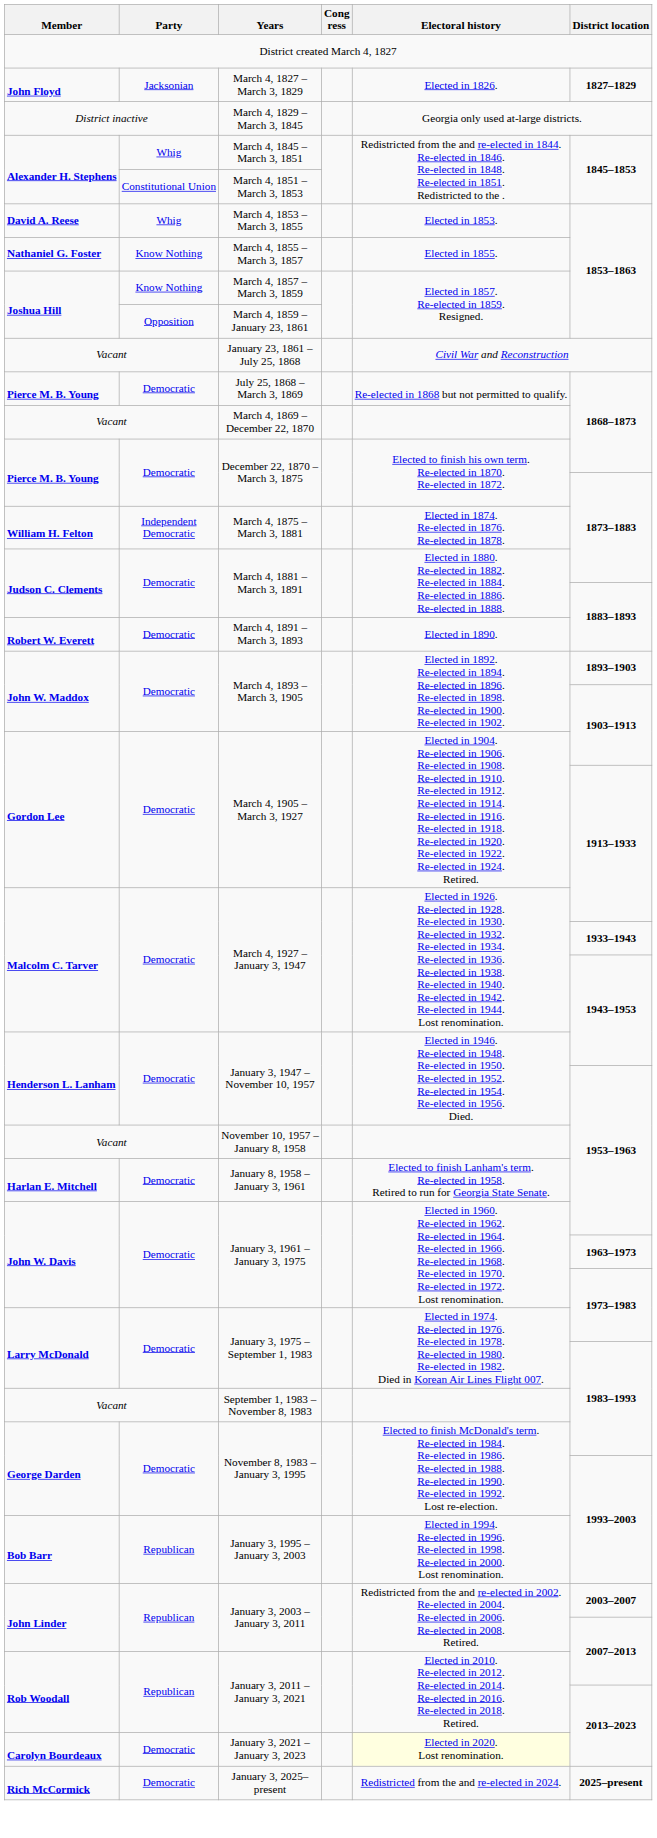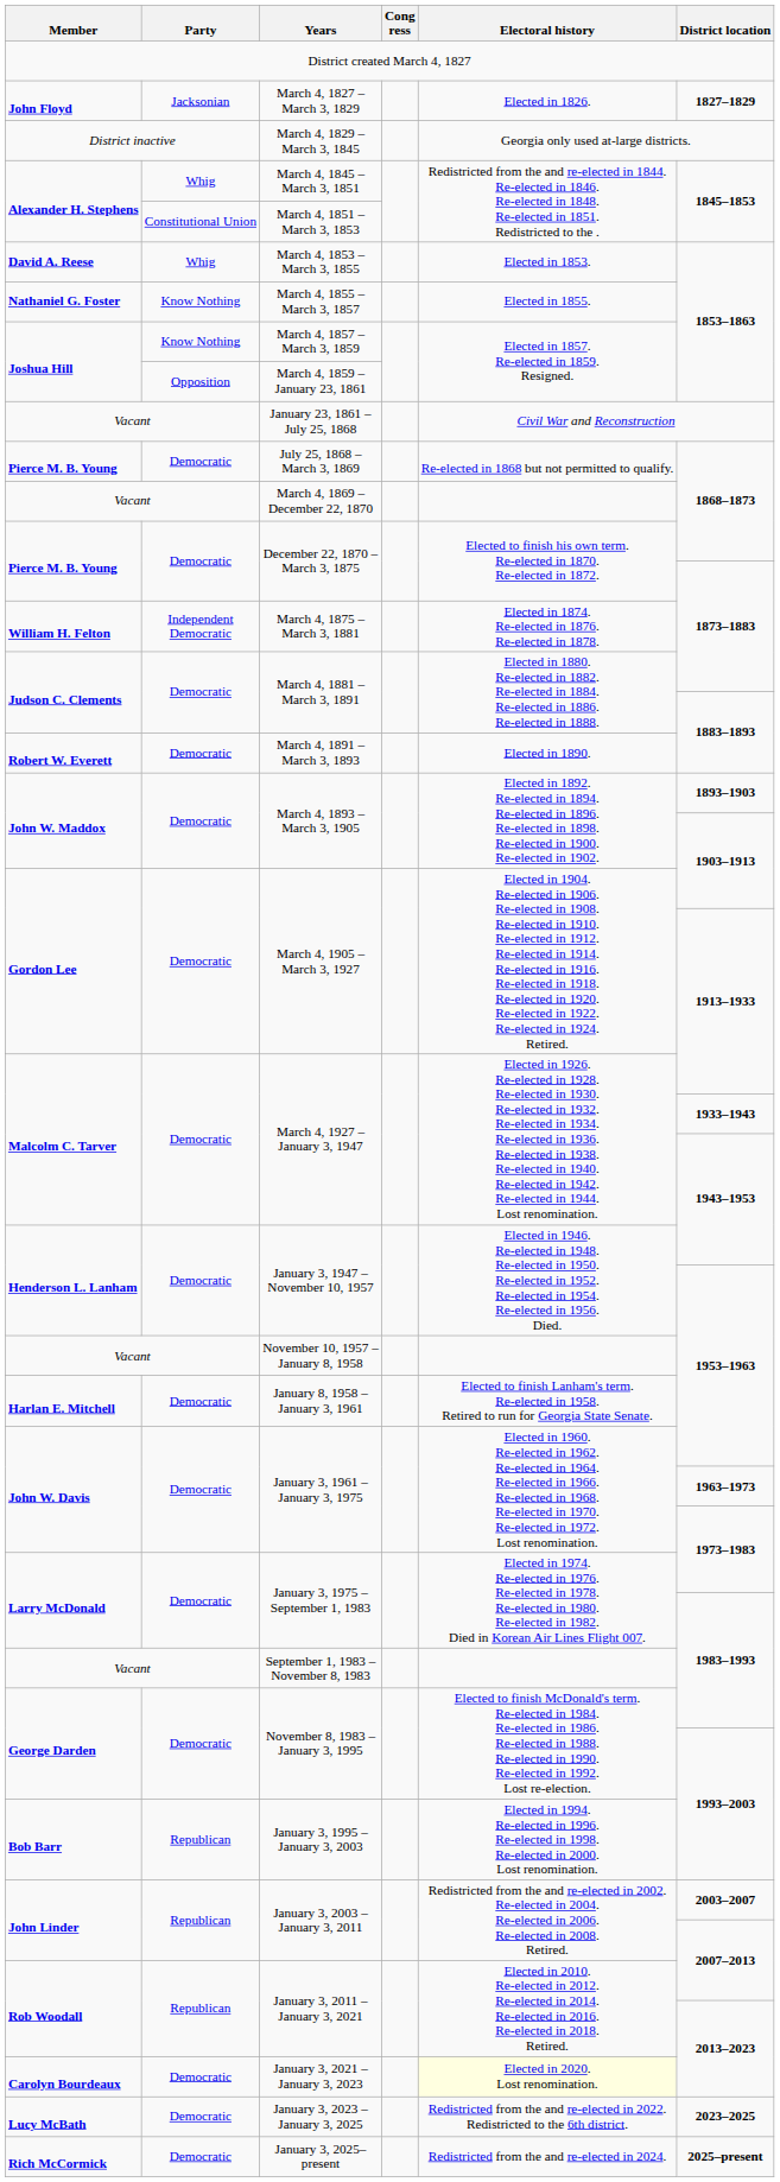 <table class="wikitable" style="text-align:center">
 <tr valign="bottom">
 <th>Member</th>
 <th>Party</th>
 <th>Years</th>
 <th>Cong<br>ress</th>
 <th>Electoral history</th>
 <th>District location</th>
 </tr>
 <tr style="height:3em">
 <td colspan="6">District created March 4, 1827</td>
 </tr>
 <tr style="height:3em">
 <td align="left"><br><strong><a href='#'>John Floyd</a></strong><br></td>
 <td><a href='#'>Jacksonian</a></td>
 <td nowrap="">March 4, 1827 –<br>March 3, 1829</td>
 <td></td>
 <td><a href='#'>Elected in 1826</a>.<br></td>
 <td><strong>1827–1829</strong><br></td>
 </tr>
 <tr style="height:3em">
 <td colspan="2"><em>District inactive</em></td>
 <td nowrap="">March 4, 1829 –<br>March 3, 1845</td>
 <td></td>
 <td colspan=2>Georgia only used at-large districts.</td>
 </tr>
 <tr style="height:3em">
 <td rowspan="2" nowrap="" align="left"><br><strong><a href='#'>Alexander H. Stephens</a></strong><br></td>
 <td><a href='#'>Whig</a></td>
 <td nowrap="">March 4, 1845 –<br>March 3, 1851</td>
 <td rowspan="2"></td>
 <td rowspan="2">Redistricted from the  and <a href='#'>re-elected in 1844</a>.<br><a href='#'>Re-elected in 1846</a>.<br><a href='#'>Re-elected in 1848</a>.<br><a href='#'>Re-elected in 1851</a>.<br>Redistricted to the .</td>
 <td rowspan="2"><strong>1845–1853</strong><br></td>
 </tr>
 <tr style="height:3em">
 <td><a href='#'>Constitutional Union</a></td>
 <td nowrap="">March 4, 1851 –<br>March 3, 1853</td>
 </tr>
 <tr style="height:3em">
 <td align="left"><strong><a href='#'>David A. Reese</a></strong><br></td>
 <td><a href='#'>Whig</a></td>
 <td nowrap="">March 4, 1853 –<br>March 3, 1855</td>
 <td></td>
 <td><a href='#'>Elected in 1853</a>.<br></td>
 <td rowspan="4"><strong>1853–1863</strong><br></td>
 </tr>
 <tr style="height:3em">
 <td align="left"><strong><a href='#'>Nathaniel G. Foster</a></strong><br></td>
 <td><a href='#'>Know Nothing</a></td>
 <td nowrap="">March 4, 1855 –<br>March 3, 1857</td>
 <td></td>
 <td><a href='#'>Elected in 1855</a>.<br></td>
 </tr>
 <tr style="height:3em">
 <td rowspan="2" nowrap="" align="left"><br><strong><a href='#'>Joshua Hill</a></strong><br></td>
 <td><a href='#'>Know Nothing</a></td>
 <td nowrap="">March 4, 1857 –<br>March 3, 1859</td>
 <td rowspan="2"></td>
 <td rowspan="2"><a href='#'>Elected in 1857</a>.<br><a href='#'>Re-elected in 1859</a>.<br>Resigned.</td>
 </tr>
 <tr style="height:3em">
 <td><a href='#'>Opposition</a></td>
 <td nowrap="">March 4, 1859 –<br>January 23, 1861</td>
 </tr>
 <tr style="height:3em">
 <td colspan=2><em>Vacant</em></td>
 <td nowrap="">January 23, 1861 –<br>July 25, 1868</td>
 <td></td>
 <td colspan=2><em><a href='#'>Civil War</a> and <a href='#'>Reconstruction</a></em></td>
 </tr>
 <tr style="height:3em">
 <td align="left"><br><strong><a href='#'>Pierce M. B. Young</a></strong><br></td>
 <td><a href='#'>Democratic</a></td>
 <td nowrap="">July 25, 1868 –<br>March 3, 1869</td>
 <td></td>
 <td><br><a href='#'>Re-elected in 1868</a> but not permitted to qualify.</td>
 <td rowspan="3"><strong>1868–1873</strong><br></td>
 </tr>
 <tr style="height:3em">
 <td colspan="2"><em>Vacant</em></td>
 <td nowrap="">March 4, 1869 –<br>December 22, 1870</td>
 <td></td>
 </tr>
 <tr style="height:3em">
 <td rowspan="2" align="left"><br><strong><a href='#'>Pierce M. B. Young</a></strong><br></td>
 <td rowspan="2" ><a href='#'>Democratic</a></td>
 <td rowspan="2" nowrap="">December 22, 1870 –<br>March 3, 1875</td>
 <td rowspan="2"></td>
 <td rowspan="2"><a href='#'>Elected to finish his own term</a>.<br><a href='#'>Re-elected in 1870</a>.<br><a href='#'>Re-elected in 1872</a>.<br></td>
 </tr>
 <tr style="height:3em">
 <td rowspan="3"><strong>1873–1883</strong><br></td>
 </tr>
 <tr style="height:3em">
 <td align="left"><br><strong><a href='#'>William H. Felton</a></strong><br></td>
 <td><a href='#'>Independent<br>Democratic</a></td>
 <td nowrap="">March 4, 1875 –<br>March 3, 1881</td>
 <td></td>
 <td><a href='#'>Elected in 1874</a>.<br><a href='#'>Re-elected in 1876</a>.<br><a href='#'>Re-elected in 1878</a>.<br></td>
 </tr>
 <tr style="height:3em">
 <td rowspan="2" align="left"><br><strong><a href='#'>Judson C. Clements</a></strong><br></td>
 <td rowspan="2" ><a href='#'>Democratic</a></td>
 <td rowspan="2" nowrap="">March 4, 1881 –<br>March 3, 1891</td>
 <td rowspan="2"></td>
 <td rowspan="2"><a href='#'>Elected in 1880</a>.<br><a href='#'>Re-elected in 1882</a>.<br><a href='#'>Re-elected in 1884</a>.<br><a href='#'>Re-elected in 1886</a>.<br><a href='#'>Re-elected in 1888</a>.<br></td>
 </tr>
 <tr style="height:3em">
 <td rowspan="2"><strong>1883–1893</strong><br></td>
 </tr>
 <tr style="height:3em">
 <td align="left"><br><strong><a href='#'>Robert W. Everett</a></strong><br></td>
 <td><a href='#'>Democratic</a></td>
 <td nowrap="">March 4, 1891 –<br>March 3, 1893</td>
 <td></td>
 <td><a href='#'>Elected in 1890</a>.<br></td>
 </tr>
 <tr style="height:3em">
 <td rowspan="2" align="left"><br><strong><a href='#'>John W. Maddox</a></strong><br></td>
 <td rowspan="2" ><a href='#'>Democratic</a></td>
 <td rowspan="2" nowrap="">March 4, 1893 –<br>March 3, 1905</td>
 <td rowspan="2"></td>
 <td rowspan="2"><a href='#'>Elected in 1892</a>.<br><a href='#'>Re-elected in 1894</a>.<br><a href='#'>Re-elected in 1896</a>.<br><a href='#'>Re-elected in 1898</a>.<br><a href='#'>Re-elected in 1900</a>.<br><a href='#'>Re-elected in 1902</a>.<br></td>
 <td><strong>1893–1903</strong><br></td>
 </tr>
 <tr style="height:3em">
 <td rowspan="2"><strong>1903–1913</strong><br></td>
 </tr>
 <tr style="height:3em">
 <td rowspan="2" align="left"><br><strong><a href='#'>Gordon Lee</a></strong><br></td>
 <td rowspan="2" ><a href='#'>Democratic</a></td>
 <td rowspan="2" nowrap="">March 4, 1905 –<br>March 3, 1927</td>
 <td rowspan="2"></td>
 <td rowspan="2"><a href='#'>Elected in 1904</a>.<br><a href='#'>Re-elected in 1906</a>.<br><a href='#'>Re-elected in 1908</a>.<br><a href='#'>Re-elected in 1910</a>.<br><a href='#'>Re-elected in 1912</a>.<br><a href='#'>Re-elected in 1914</a>.<br><a href='#'>Re-elected in 1916</a>.<br><a href='#'>Re-elected in 1918</a>.<br><a href='#'>Re-elected in 1920</a>.<br><a href='#'>Re-elected in 1922</a>.<br><a href='#'>Re-elected in 1924</a>.<br>Retired.</td>
 </tr>
 <tr style="height:3em">
 <td rowspan="2"><strong>1913–1933</strong><br></td>
 </tr>
 <tr style="height:3em">
 <td rowspan="3" align="left"> <br> <strong><a href='#'>Malcolm C. Tarver</a></strong><br></td>
 <td rowspan="3" ><a href='#'>Democratic</a></td>
 <td rowspan="3" nowrap="">March 4, 1927 –<br>January 3, 1947</td>
 <td rowspan="3"></td>
 <td rowspan="3"><a href='#'>Elected in 1926</a>.<br><a href='#'>Re-elected in 1928</a>.<br><a href='#'>Re-elected in 1930</a>.<br><a href='#'>Re-elected in 1932</a>.<br><a href='#'>Re-elected in 1934</a>.<br><a href='#'>Re-elected in 1936</a>.<br><a href='#'>Re-elected in 1938</a>.<br><a href='#'>Re-elected in 1940</a>.<br><a href='#'>Re-elected in 1942</a>.<br><a href='#'>Re-elected in 1944</a>.<br>Lost renomination.</td>
 </tr>
 <tr style="height:3em">
 <td><strong>1933–1943</strong><br></td>
 </tr>
 <tr style="height:3em">
 <td rowspan="2"><strong>1943–1953</strong><br></td>
 </tr>
 <tr style="height:3em">
 <td rowspan="2" align="left"><br><strong><a href='#'>Henderson L. Lanham</a></strong><br></td>
 <td rowspan="2" ><a href='#'>Democratic</a></td>
 <td rowspan="2" nowrap="">January 3, 1947 –<br>November 10, 1957</td>
 <td rowspan="2"></td>
 <td rowspan="2"><a href='#'>Elected in 1946</a>.<br><a href='#'>Re-elected in 1948</a>.<br><a href='#'>Re-elected in 1950</a>.<br><a href='#'>Re-elected in 1952</a>.<br><a href='#'>Re-elected in 1954</a>.<br><a href='#'>Re-elected in 1956</a>.<br>Died.</td>
 </tr>
 <tr style="height:3em">
 <td rowspan="4"><strong>1953–1963</strong><br></td>
 </tr>
 <tr style="height:3em">
 <td colspan="2"><em>Vacant</em></td>
 <td nowrap="">November 10, 1957 –<br>January 8, 1958</td>
 <td></td>
 <td></td>
 </tr>
 <tr style="height:3em">
 <td align="left"><br><strong><a href='#'>Harlan E. Mitchell</a></strong><br></td>
 <td><a href='#'>Democratic</a></td>
 <td nowrap="">January 8, 1958 –<br>January 3, 1961</td>
 <td></td>
 <td><a href='#'>Elected to finish Lanham's term</a>.<br><a href='#'>Re-elected in 1958</a>.<br>Retired to run for <a href='#'>Georgia State Senate</a>.</td>
 </tr>
 <tr style="height:3em">
 <td rowspan="3" align="left"><br><strong><a href='#'>John W. Davis</a></strong><br></td>
 <td rowspan="3" ><a href='#'>Democratic</a></td>
 <td rowspan="3" nowrap="">January 3, 1961 –<br>January 3, 1975</td>
 <td rowspan="3"></td>
 <td rowspan="3"><a href='#'>Elected in 1960</a>.<br><a href='#'>Re-elected in 1962</a>.<br><a href='#'>Re-elected in 1964</a>.<br><a href='#'>Re-elected in 1966</a>.<br><a href='#'>Re-elected in 1968</a>.<br><a href='#'>Re-elected in 1970</a>.<br><a href='#'>Re-elected in 1972</a>.<br>Lost renomination.</td>
 </tr>
 <tr style="height:3em">
 <td><strong>1963–1973</strong><br></td>
 </tr>
 <tr style="height:3em">
 <td rowspan="2"><strong>1973–1983</strong><br></td>
 </tr>
 <tr style="height:3em">
 <td rowspan="2" align="left"><br><strong><a href='#'>Larry McDonald</a></strong><br></td>
 <td rowspan="2" ><a href='#'>Democratic</a></td>
 <td rowspan="2" nowrap="">January 3, 1975 –<br>September 1, 1983</td>
 <td rowspan="2"></td>
 <td rowspan="2"><a href='#'>Elected in 1974</a>.<br><a href='#'>Re-elected in 1976</a>.<br><a href='#'>Re-elected in 1978</a>.<br><a href='#'>Re-elected in 1980</a>.<br><a href='#'>Re-elected in 1982</a>.<br>Died in <a href='#'>Korean Air Lines Flight 007</a>.</td>
 </tr>
 <tr style="height:3em">
 <td rowspan="3"><strong>1983–1993</strong><br></td>
 </tr>
 <tr style="height:3em">
 <td colspan="2"><em>Vacant</em></td>
 <td nowrap="">September 1, 1983 –<br>November 8, 1983</td>
 <td></td>
 </tr>
 <tr style="height:3em">
 <td rowspan="2" align="left"><br><strong><a href='#'>George Darden</a></strong><br></td>
 <td rowspan="2" ><a href='#'>Democratic</a></td>
 <td rowspan="2" nowrap="">November 8, 1983 –<br>January 3, 1995</td>
 <td rowspan="2"></td>
 <td rowspan="2"><a href='#'>Elected to finish McDonald's term</a>.<br><a href='#'>Re-elected in 1984</a>.<br><a href='#'>Re-elected in 1986</a>.<br><a href='#'>Re-elected in 1988</a>.<br><a href='#'>Re-elected in 1990</a>.<br><a href='#'>Re-elected in 1992</a>.<br>Lost re-election.</td>
 </tr>
 <tr style="height:3em">
 <td rowspan="2"><strong>1993–2003</strong><br></td>
 </tr>
 <tr style="height:3em">
 <td align="left"><br><strong><a href='#'>Bob Barr</a></strong><br></td>
 <td><a href='#'>Republican</a></td>
 <td nowrap="">January 3, 1995 –<br>January 3, 2003</td>
 <td></td>
 <td><a href='#'>Elected in 1994</a>.<br><a href='#'>Re-elected in 1996</a>.<br><a href='#'>Re-elected in 1998</a>.<br><a href='#'>Re-elected in 2000</a>.<br>Lost renomination.</td>
 </tr>
 <tr style="height:3em">
 <td rowspan="2" align="left"><br><strong><a href='#'>John Linder</a></strong><br></td>
 <td rowspan="2" ><a href='#'>Republican</a></td>
 <td rowspan="2" nowrap="">January 3, 2003 –<br>January 3, 2011</td>
 <td rowspan="2"></td>
 <td rowspan="2">Redistricted from the  and <a href='#'>re-elected in 2002</a>.<br><a href='#'>Re-elected in 2004</a>.<br><a href='#'>Re-elected in 2006</a>.<br><a href='#'>Re-elected in 2008</a>.<br>Retired.</td>
 <td><strong>2003–2007</strong><br></td>
 </tr>
 <tr style="height:3em">
 <td rowspan="2"><strong>2007–2013</strong><br></td>
 </tr>
 <tr style="height:3em">
 <td rowspan="2" align="left"><br><strong><a href='#'>Rob Woodall</a></strong><br></td>
 <td rowspan="2" ><a href='#'>Republican</a></td>
 <td rowspan="2" nowrap="">January 3, 2011 –<br>January 3, 2021</td>
 <td rowspan="2"></td>
 <td rowspan="2"><a href='#'>Elected in 2010</a>.<br><a href='#'>Re-elected in 2012</a>.<br><a href='#'>Re-elected in 2014</a>.<br><a href='#'>Re-elected in 2016</a>.<br><a href='#'>Re-elected in 2018</a>.<br>Retired.</td>
 </tr>
 <tr style="height:3em">
 <td rowspan="2"><strong>2013–2023</strong><br></td>
 </tr>
 <tr style="height:3em">
 <td align="left"><br> <strong><a href='#'>Carolyn Bourdeaux</a></strong><br></td>
 <td><a href='#'>Democratic</a></td>
 <td nowrap="">January 3, 2021 –<br>January 3, 2023</td>
 <td></td>
 <td style="background: lightyellow;"><a href='#'>Elected in 2020</a>.<br>Lost renomination.</td>
 </tr>
 <tr style="height:3em">
+<td align="left"><br><strong><a href='#'>Lucy McBath</a></strong><br></td>
+<td><a href='#'>Democratic</a></td>
+<td nowrap="">January 3, 2023 –<br>January 3, 2025</td>
+<td></td>
+<td><a href='#'>Redistricted</a> from the  and <a href='#'>re-elected in 2022</a>.<br>Redistricted to the <a href='#'>6th district</a>.</td>
+<td><strong>2023–2025</strong><br></td>
+</tr>
+<tr style="height:3em">
 <td align=left><br><strong><a href='#'>Rich McCormick</a></strong><br></td>
 <td><a href='#'>Democratic</a></td>
 <td nowrap>January 3, 2025–<br>present</td>
 <td></td>
 <td><a href='#'>Redistricted</a> from the  and <a href='#'>re-elected in 2024</a>.</td>
 <td><strong>2025–present</strong><br></td>
 </tr>
 </table>
